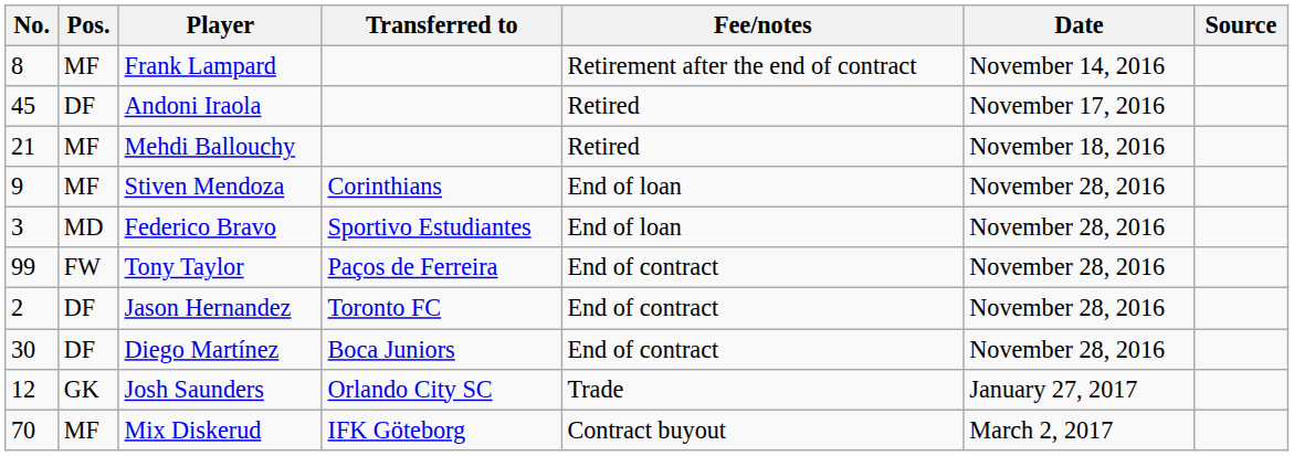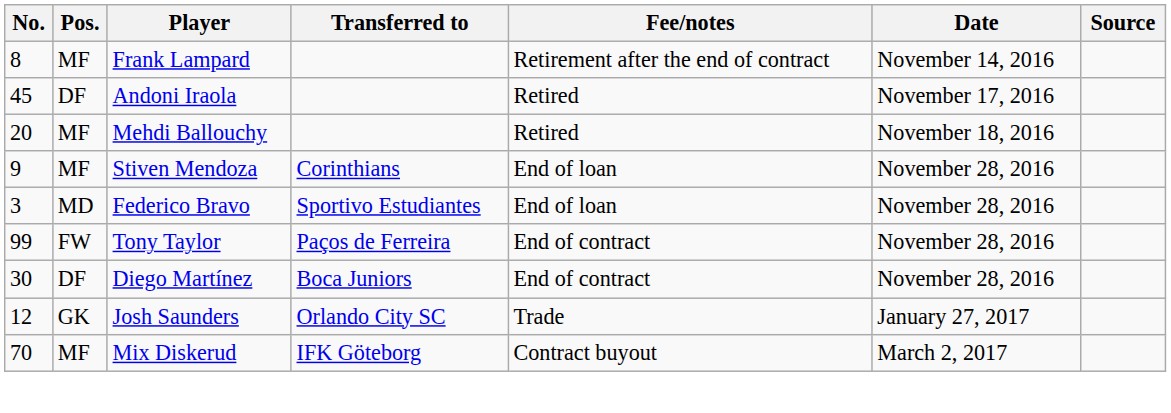 <table class="wikitable sortable" style="width:90%; text-align:center; font-size:95%; text-align:left;">
 <tr>
 <th><strong>No.</strong></th>
 <th><strong>Pos.</strong></th>
 <th><strong>Player</strong></th>
 <th><strong>Transferred to</strong></th>
 <th><strong>Fee/notes</strong></th>
 <th><strong>Date</strong></th>
 <th><strong>Source</strong></th>
 </tr>
 <tr>
 <td>8</td>
 <td>MF</td>
 <td> <a href='#'>Frank Lampard</a></td>
 <td></td>
 <td>Retirement after the end of contract</td>
 <td>November 14, 2016</td>
 <td></td>
 </tr>
 <tr>
 <td>45</td>
 <td>DF</td>
 <td> <a href='#'>Andoni Iraola</a></td>
 <td></td>
 <td>Retired</td>
 <td>November 17, 2016</td>
 <td></td>
 </tr>
 <tr>
-<td>21</td>
+<td>20</td>
 <td>MF</td>
 <td> <a href='#'>Mehdi Ballouchy</a></td>
 <td></td>
 <td>Retired</td>
 <td>November 18, 2016</td>
 <td></td>
 </tr>
 <tr>
 <td>9</td>
 <td>MF</td>
 <td> <a href='#'>Stiven Mendoza</a></td>
 <td> <a href='#'>Corinthians</a></td>
 <td>End of loan</td>
 <td>November 28, 2016</td>
 <td></td>
 </tr>
 <tr>
 <td>3</td>
 <td>MD</td>
 <td> <a href='#'>Federico Bravo</a></td>
 <td> <a href='#'>Sportivo Estudiantes</a></td>
 <td>End of loan</td>
 <td>November 28, 2016</td>
 <td></td>
 </tr>
 <tr>
 <td>99</td>
 <td>FW</td>
 <td> <a href='#'>Tony Taylor</a></td>
 <td> <a href='#'>Paços de Ferreira</a></td>
 <td>End of contract</td>
 <td>November 28, 2016</td>
 <td></td>
 </tr>
 <tr>
-<td>2</td>
-<td>DF</td>
-<td> <a href='#'>Jason Hernandez</a></td>
-<td> <a href='#'>Toronto FC</a></td>
-<td>End of contract</td>
-<td>November 28, 2016</td>
-<td></td>
-</tr>
-<tr>
 <td>30</td>
 <td>DF</td>
 <td> <a href='#'>Diego Martínez</a></td>
 <td> <a href='#'>Boca Juniors</a></td>
 <td>End of contract</td>
 <td>November 28, 2016</td>
 <td></td>
 </tr>
 <tr>
 <td>12</td>
 <td>GK</td>
 <td> <a href='#'>Josh Saunders</a></td>
 <td> <a href='#'>Orlando City SC</a></td>
 <td>Trade</td>
 <td>January 27, 2017</td>
 <td></td>
 </tr>
 <tr>
 <td>70</td>
 <td>MF</td>
 <td> <a href='#'>Mix Diskerud</a></td>
 <td> <a href='#'>IFK Göteborg</a></td>
 <td>Contract buyout</td>
 <td>March 2, 2017</td>
 <td></td>
 </tr>
 </table>
